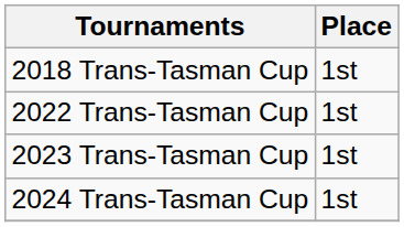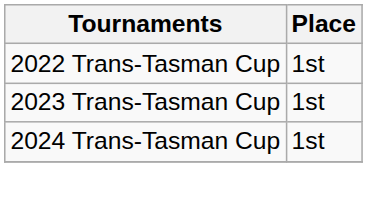 <table class="wikitable collapsible">
 <tr>
 <th>Tournaments</th>
 <th>Place</th>
-</tr>
-<tr>
-<td>2018 Trans-Tasman Cup</td>
-<td>1st</td>
 </tr>
 <tr>
 <td>2022 Trans-Tasman Cup</td>
 <td>1st</td>
 </tr>
 <tr>
 <td>2023 Trans-Tasman Cup</td>
 <td>1st</td>
 </tr>
 <tr>
 <td>2024 Trans-Tasman Cup</td>
 <td>1st</td>
 </tr>
 <tr>
 </tr>
 </table>
